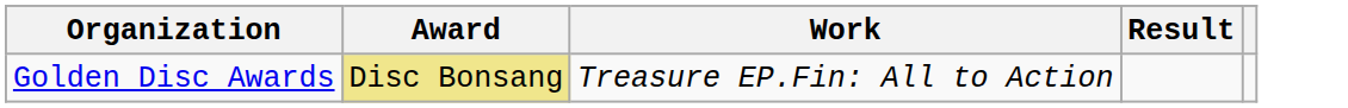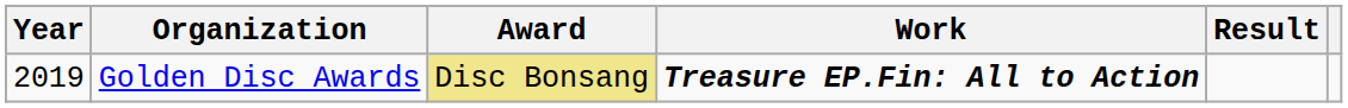 <table class="wikitable" style="text-align:center">
 <tr>
+<th>Year</th>
 <th>Organization</th>
 <th>Award</th>
 <th>Work</th>
 <th>Result</th>
 <th></th>
 </tr>
 <tr>
+<td>2019</td>
 <td><a href='#'>Golden Disc Awards</a></td>
 <td style="background: khaki;">Disc Bonsang</td>
-<td><em>Treasure EP.Fin: All to Action</em></td>
+<td><strong><em>Treasure EP.Fin: All to Action</em></strong></td>
 <td></td>
 <td></td>
 </tr>
 </table>
